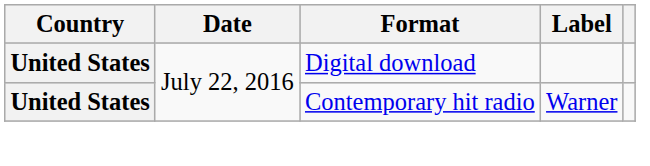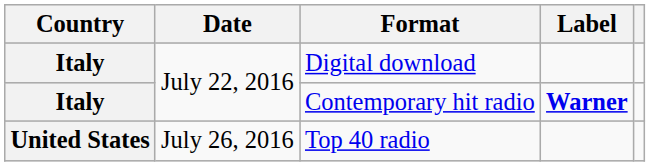 <table class="wikitable plainrowheaders">
 <tr>
 <th scope="col">Country</th>
 <th scope="col">Date</th>
 <th scope="col">Format</th>
 <th scope="col">Label</th>
 <th scope="col"></th>
 </tr>
 <tr>
-<th scope="row">United States</th>
+<th scope="row">Italy</th>
 <td rowspan="2">July 22, 2016</td>
 <td><a href='#'>Digital download</a></td>
 <td></td>
 <td></td>
 </tr>
 <tr>
+<th scope="row">Italy</th>
+<td><a href='#'>Contemporary hit radio</a></td>
+<td><strong><a href='#'>Warner</a></strong></td>
+<td></td>
+</tr>
+<tr>
 <th scope="row">United States</th>
-<td><a href='#'>Contemporary hit radio</a></td>
-<td><a href='#'>Warner</a></td>
+<td>July 26, 2016</td>
+<td><a href='#'>Top 40 radio</a></td>
+<td></td>
 <td></td>
 </tr>
 </table>
